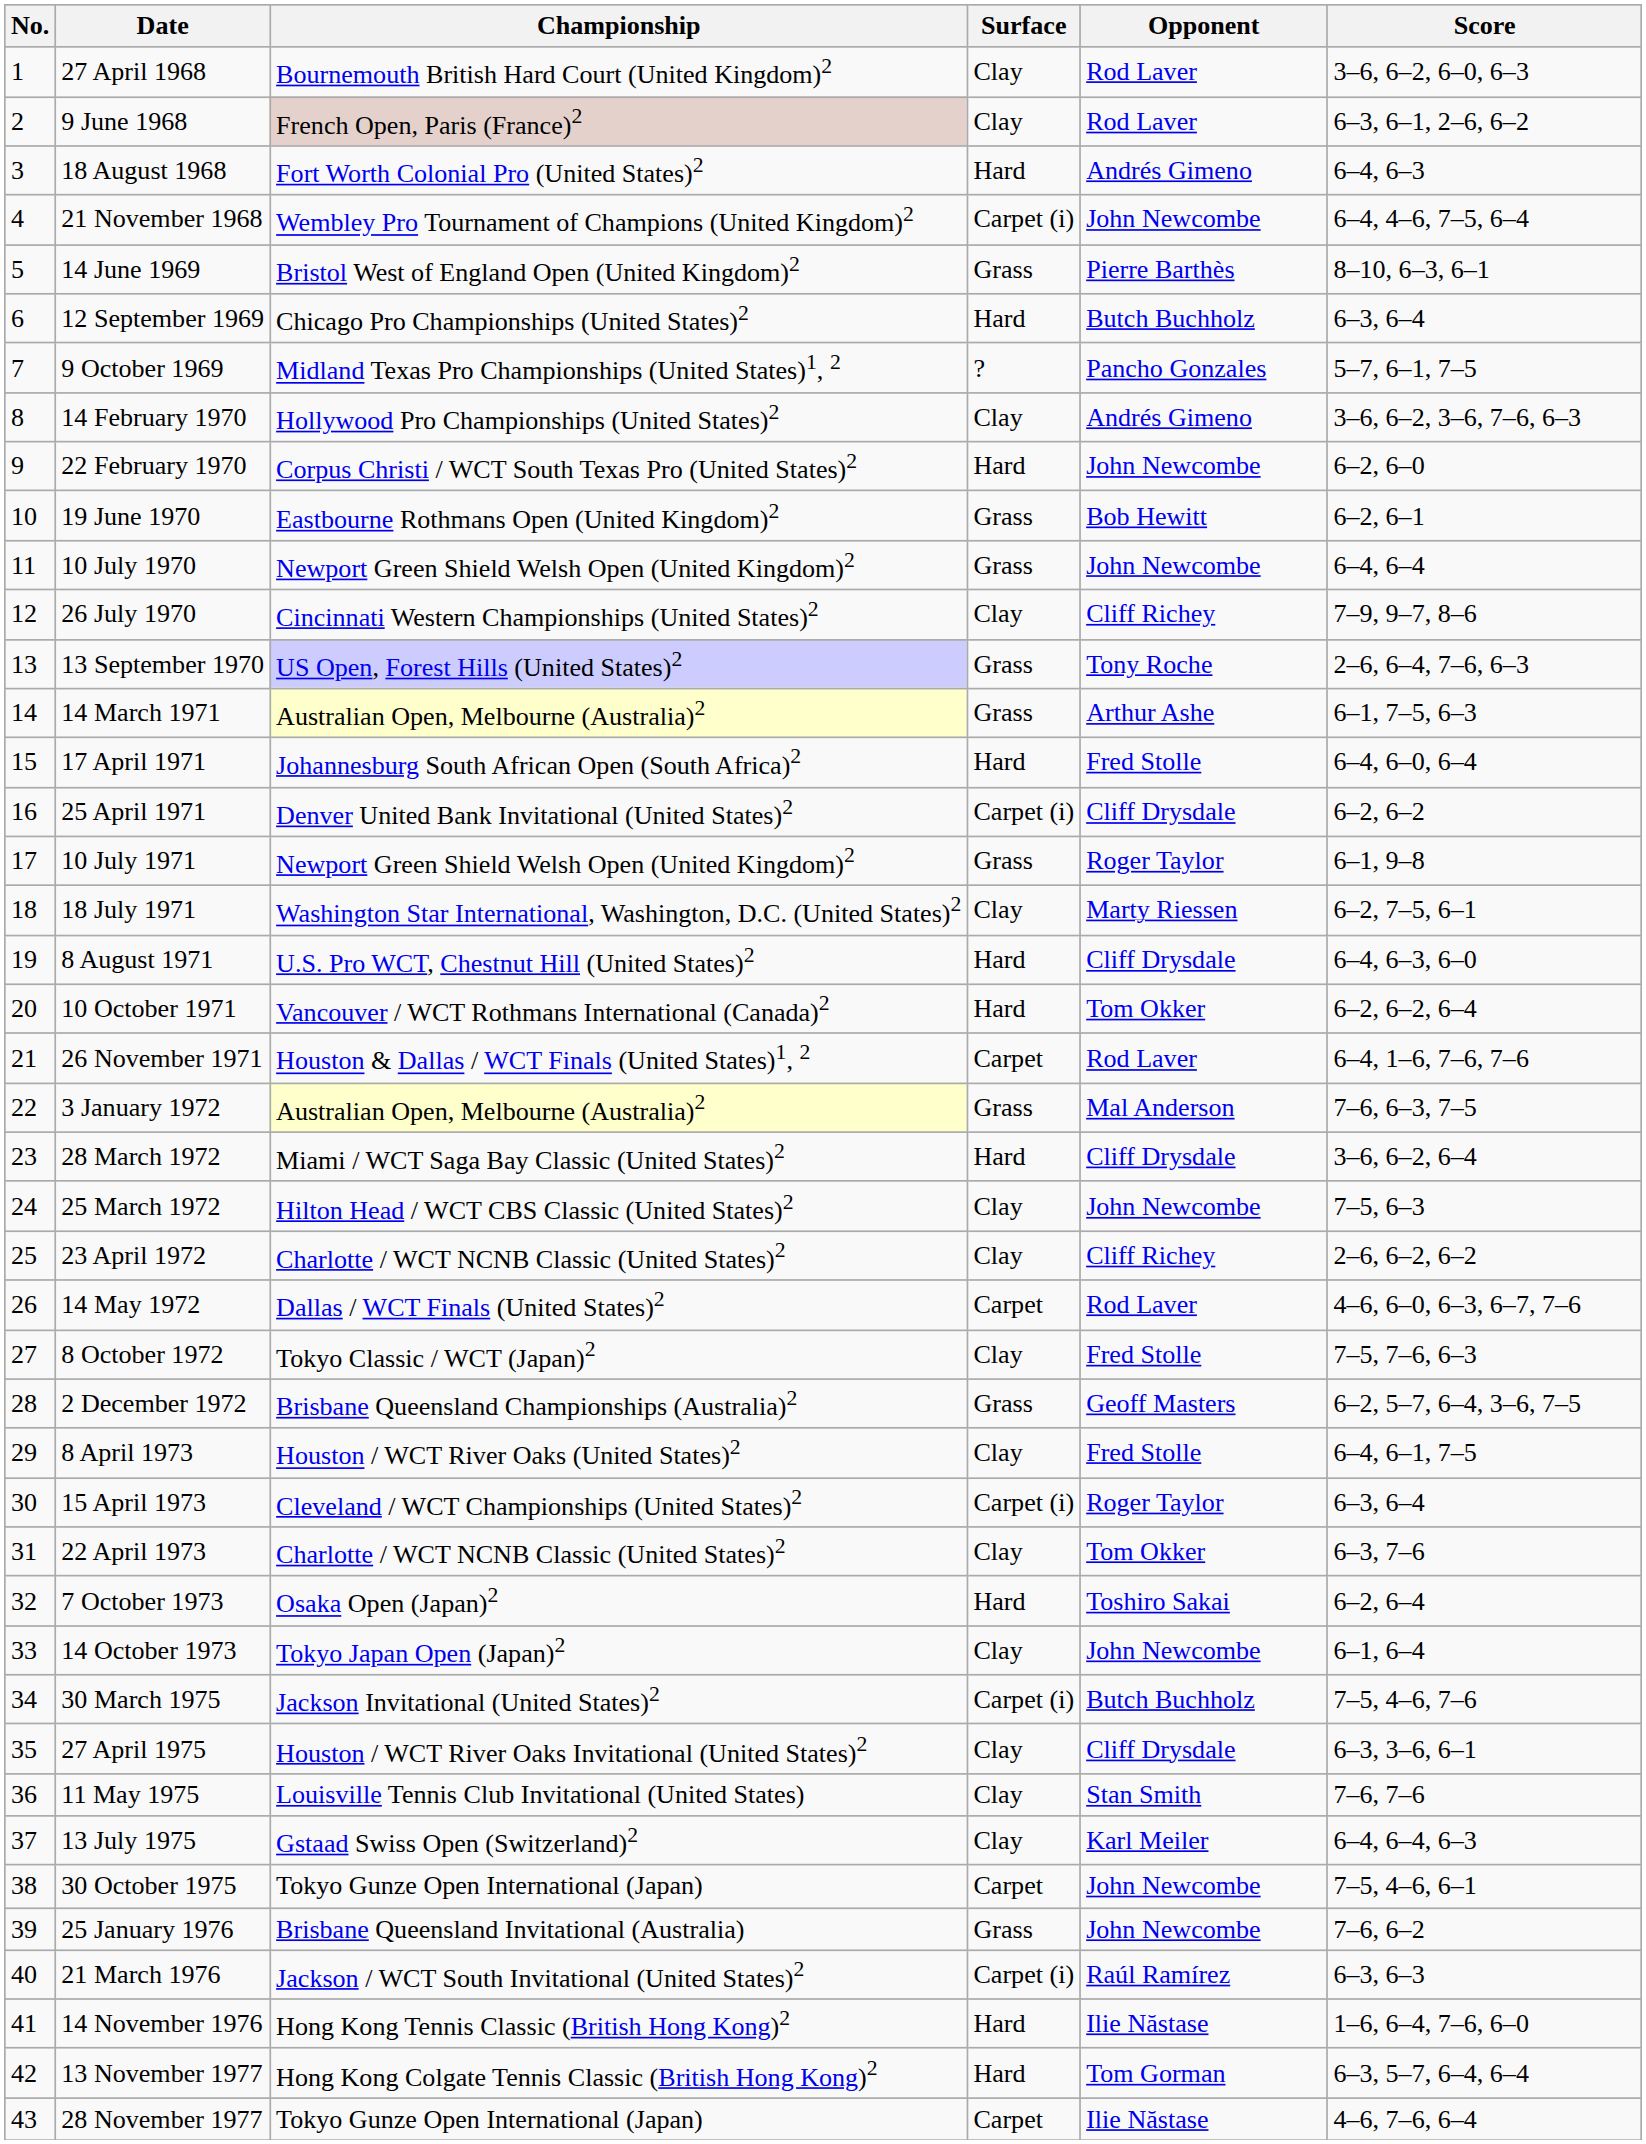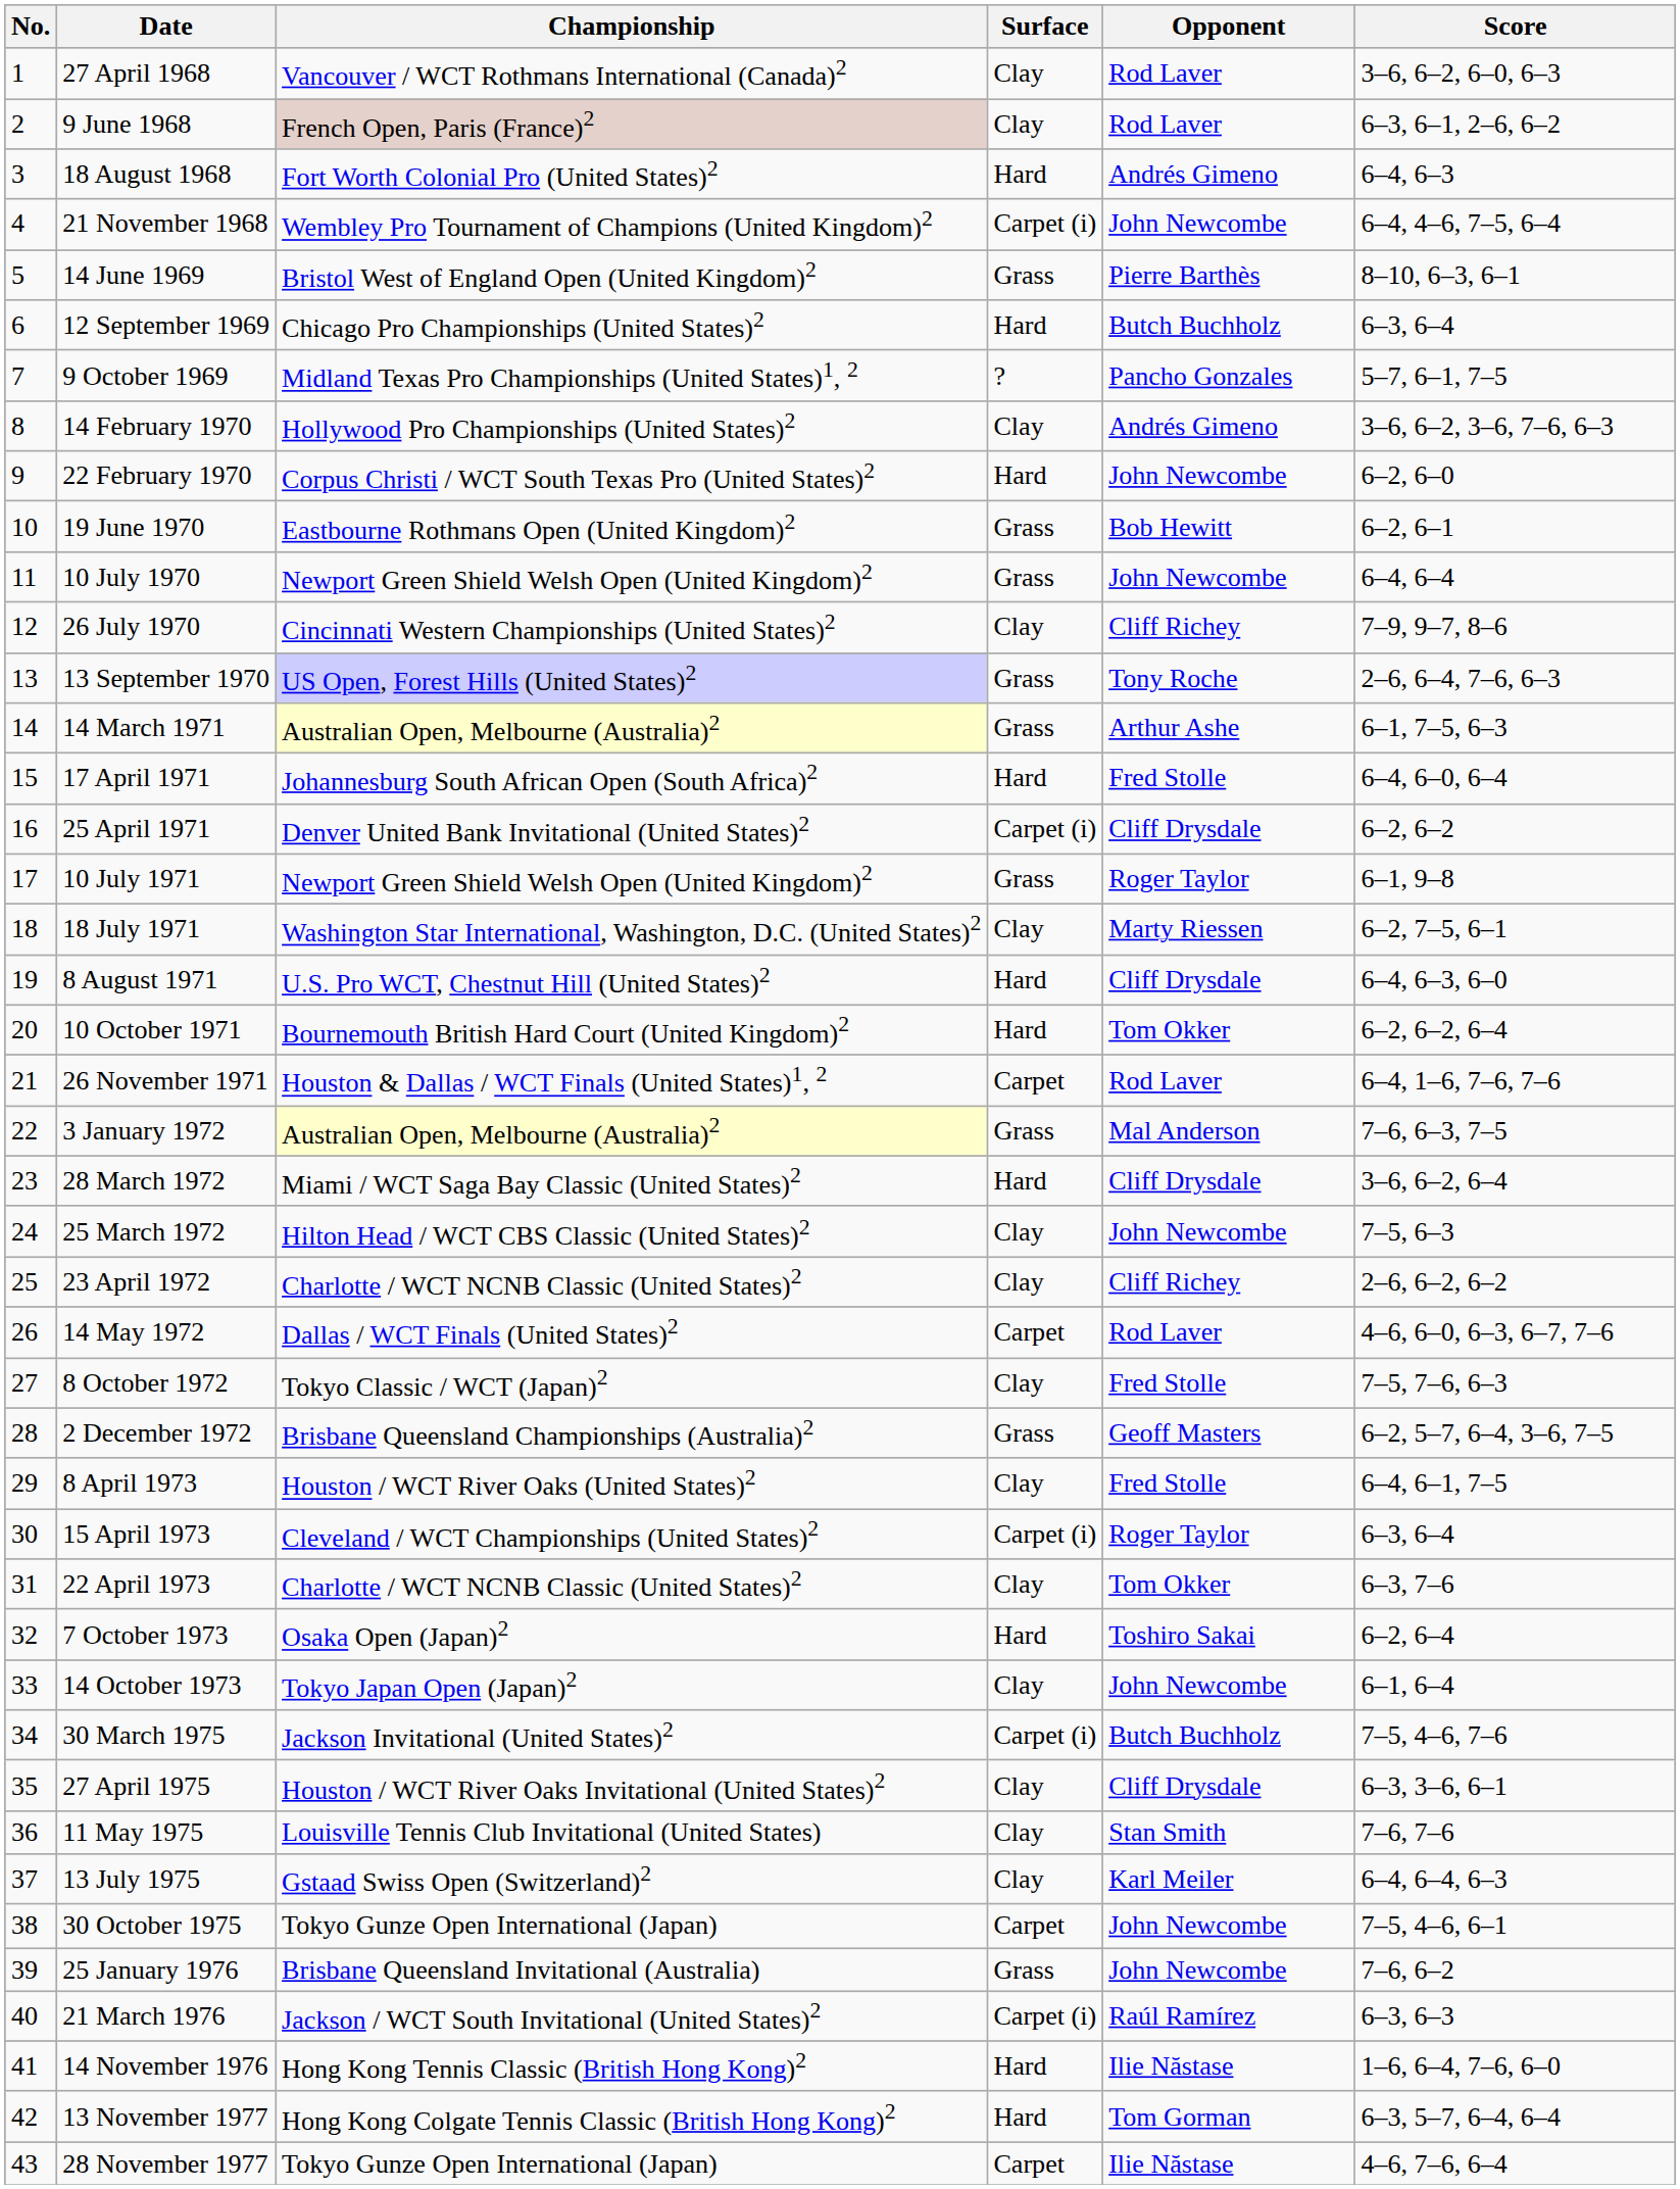 <table class="sortable wikitable" style="font-size:97%;">
 <tr>
 <th>No.</th>
 <th>Date</th>
 <th>Championship</th>
 <th>Surface</th>
 <th width=140>Opponent</th>
 <th style="width:180px" class="unsortable">Score</th>
 </tr>
 <tr>
 <td>1</td>
 <td>27 April 1968</td>
-<td><a href='#'>Bournemouth</a> British Hard Court (United Kingdom)<sup>2</sup></td>
+<td><a href='#'>Vancouver</a> / WCT Rothmans International (Canada)<sup>2</sup></td>
 <td>Clay</td>
 <td> <a href='#'>Rod Laver</a></td>
 <td>3–6, 6–2, 6–0, 6–3</td>
 </tr>
 <tr>
 <td>2</td>
 <td>9 June 1968</td>
 <td bgcolor="#e5d1cb">French Open, Paris (France)<sup>2</sup></td>
 <td>Clay</td>
 <td> <a href='#'>Rod Laver</a></td>
 <td>6–3, 6–1, 2–6, 6–2</td>
 </tr>
 <tr>
 <td>3</td>
 <td>18 August 1968</td>
 <td><a href='#'>Fort Worth Colonial Pro</a> (United States)<sup>2</sup></td>
 <td>Hard</td>
 <td> <a href='#'>Andrés Gimeno</a></td>
 <td>6–4, 6–3</td>
 </tr>
 <tr>
 <td>4</td>
 <td>21 November 1968</td>
 <td><a href='#'>Wembley Pro</a> Tournament of Champions (United Kingdom)<sup>2</sup></td>
 <td>Carpet (i)</td>
 <td> <a href='#'>John Newcombe</a></td>
 <td>6–4, 4–6, 7–5, 6–4</td>
 </tr>
 <tr>
 <td>5</td>
 <td>14 June 1969</td>
 <td><a href='#'>Bristol</a> West of England Open (United Kingdom)<sup>2</sup></td>
 <td>Grass</td>
 <td> <a href='#'>Pierre Barthès</a></td>
 <td>8–10, 6–3, 6–1</td>
 </tr>
 <tr>
 <td>6</td>
 <td>12 September 1969</td>
 <td>Chicago Pro Championships (United States)<sup>2</sup></td>
 <td>Hard</td>
 <td> <a href='#'>Butch Buchholz</a></td>
 <td>6–3, 6–4</td>
 </tr>
 <tr>
 <td>7</td>
 <td>9 October 1969</td>
 <td><a href='#'>Midland</a> Texas Pro Championships (United States)<sup>1</sup>, <sup>2</sup></td>
 <td>?</td>
 <td> <a href='#'>Pancho Gonzales</a></td>
 <td>5–7, 6–1, 7–5</td>
 </tr>
 <tr>
 <td>8</td>
 <td>14 February 1970</td>
 <td><a href='#'>Hollywood</a> Pro Championships (United States)<sup>2</sup></td>
 <td>Clay</td>
 <td> <a href='#'>Andrés Gimeno</a></td>
 <td>3–6, 6–2, 3–6, 7–6, 6–3</td>
 </tr>
 <tr>
 <td>9</td>
 <td>22 February 1970</td>
 <td><a href='#'>Corpus Christi</a> / WCT South Texas Pro (United States)<sup>2</sup></td>
 <td>Hard</td>
 <td> <a href='#'>John Newcombe</a></td>
 <td>6–2, 6–0</td>
 </tr>
 <tr>
 <td>10</td>
 <td>19 June 1970</td>
 <td><a href='#'>Eastbourne</a> Rothmans Open (United Kingdom)<sup>2</sup></td>
 <td>Grass</td>
 <td> <a href='#'>Bob Hewitt</a></td>
 <td>6–2, 6–1</td>
 </tr>
 <tr>
 <td>11</td>
 <td>10 July 1970</td>
 <td><a href='#'>Newport</a> Green Shield Welsh Open (United Kingdom)<sup>2</sup></td>
 <td>Grass</td>
 <td> <a href='#'>John Newcombe</a></td>
 <td>6–4, 6–4</td>
 </tr>
 <tr>
 <td>12</td>
 <td>26 July 1970</td>
 <td><a href='#'>Cincinnati</a> Western Championships (United States)<sup>2</sup></td>
 <td>Clay</td>
 <td> <a href='#'>Cliff Richey</a></td>
 <td>7–9, 9–7, 8–6</td>
 </tr>
 <tr>
 <td>13</td>
 <td>13 September 1970</td>
 <td bgcolor="#CCCCFF"><a href='#'>US Open</a>, <a href='#'>Forest Hills</a> (United States)<sup>2</sup></td>
 <td>Grass</td>
 <td> <a href='#'>Tony Roche</a></td>
 <td>2–6, 6–4, 7–6, 6–3</td>
 </tr>
 <tr>
 <td>14</td>
 <td>14 March 1971</td>
 <td bgcolor="#FFFFCC">Australian Open, Melbourne (Australia)<sup>2</sup></td>
 <td>Grass</td>
 <td> <a href='#'>Arthur Ashe</a></td>
 <td>6–1, 7–5, 6–3</td>
 </tr>
 <tr>
 <td>15</td>
 <td>17 April 1971</td>
 <td><a href='#'>Johannesburg</a> South African Open (South Africa)<sup>2</sup></td>
 <td>Hard</td>
 <td> <a href='#'>Fred Stolle</a></td>
 <td>6–4, 6–0, 6–4</td>
 </tr>
 <tr>
 <td>16</td>
 <td>25 April 1971</td>
 <td><a href='#'>Denver</a> United Bank Invitational (United States)<sup>2</sup></td>
 <td>Carpet (i)</td>
 <td> <a href='#'>Cliff Drysdale</a></td>
 <td>6–2, 6–2</td>
 </tr>
 <tr>
 <td>17</td>
 <td>10 July 1971</td>
 <td><a href='#'>Newport</a> Green Shield Welsh Open (United Kingdom)<sup>2</sup></td>
 <td>Grass</td>
 <td> <a href='#'>Roger Taylor</a></td>
 <td>6–1, 9–8</td>
 </tr>
 <tr>
 <td>18</td>
 <td>18 July 1971</td>
 <td><a href='#'>Washington Star International</a>, Washington, D.C. (United States)<sup>2</sup></td>
 <td>Clay</td>
 <td> <a href='#'>Marty Riessen</a></td>
 <td>6–2, 7–5, 6–1</td>
 </tr>
 <tr>
 <td>19</td>
 <td>8 August 1971</td>
 <td><a href='#'>U.S. Pro WCT</a>, <a href='#'>Chestnut Hill</a> (United States)<sup>2</sup></td>
 <td>Hard</td>
 <td> <a href='#'>Cliff Drysdale</a></td>
 <td>6–4, 6–3, 6–0</td>
 </tr>
 <tr>
 <td>20</td>
 <td>10 October 1971</td>
-<td><a href='#'>Vancouver</a> / WCT Rothmans International (Canada)<sup>2</sup></td>
+<td><a href='#'>Bournemouth</a> British Hard Court (United Kingdom)<sup>2</sup></td>
 <td>Hard</td>
 <td> <a href='#'>Tom Okker</a></td>
 <td>6–2, 6–2, 6–4</td>
 </tr>
 <tr>
 <td>21</td>
 <td>26 November 1971</td>
 <td><a href='#'>Houston</a> & <a href='#'>Dallas</a> / <a href='#'>WCT Finals</a> (United States)<sup>1</sup>, <sup>2</sup></td>
 <td>Carpet</td>
 <td> <a href='#'>Rod Laver</a></td>
 <td>6–4, 1–6, 7–6, 7–6</td>
 </tr>
 <tr>
 <td>22</td>
 <td>3 January 1972</td>
 <td bgcolor="#FFFFCC">Australian Open, Melbourne (Australia)<sup>2</sup></td>
 <td>Grass</td>
 <td> <a href='#'>Mal Anderson</a></td>
 <td>7–6, 6–3, 7–5</td>
 </tr>
 <tr>
 <td>23</td>
 <td>28 March 1972</td>
 <td>Miami / WCT Saga Bay Classic (United States)<sup>2</sup></td>
 <td>Hard</td>
 <td> <a href='#'>Cliff Drysdale</a></td>
 <td>3–6, 6–2, 6–4</td>
 </tr>
 <tr>
 <td>24</td>
 <td>25 March 1972</td>
 <td><a href='#'>Hilton Head</a> / WCT CBS Classic (United States)<sup>2</sup></td>
 <td>Clay</td>
 <td> <a href='#'>John Newcombe</a></td>
 <td>7–5, 6–3</td>
 </tr>
 <tr>
 <td>25</td>
 <td>23 April 1972</td>
 <td><a href='#'>Charlotte</a> / WCT NCNB Classic (United States)<sup>2</sup></td>
 <td>Clay</td>
 <td> <a href='#'>Cliff Richey</a></td>
 <td>2–6, 6–2, 6–2</td>
 </tr>
 <tr>
 <td>26</td>
 <td>14 May 1972</td>
 <td><a href='#'>Dallas</a> / <a href='#'>WCT Finals</a> (United States)<sup>2</sup></td>
 <td>Carpet</td>
 <td> <a href='#'>Rod Laver</a></td>
 <td>4–6, 6–0, 6–3, 6–7, 7–6</td>
 </tr>
 <tr>
 <td>27</td>
 <td>8 October 1972</td>
 <td>Tokyo Classic / WCT (Japan)<sup>2</sup></td>
 <td>Clay</td>
 <td> <a href='#'>Fred Stolle</a></td>
 <td>7–5, 7–6, 6–3</td>
 </tr>
 <tr>
 <td>28</td>
 <td>2 December 1972</td>
 <td><a href='#'>Brisbane</a> Queensland Championships (Australia)<sup>2</sup></td>
 <td>Grass</td>
 <td> <a href='#'>Geoff Masters</a></td>
 <td>6–2, 5–7, 6–4, 3–6, 7–5</td>
 </tr>
 <tr>
 <td>29</td>
 <td>8 April 1973</td>
 <td><a href='#'>Houston</a> / WCT River Oaks (United States)<sup>2</sup></td>
 <td>Clay</td>
 <td> <a href='#'>Fred Stolle</a></td>
 <td>6–4, 6–1, 7–5</td>
 </tr>
 <tr>
 <td>30</td>
 <td>15 April 1973</td>
 <td><a href='#'>Cleveland</a> / WCT Championships (United States)<sup>2</sup></td>
 <td>Carpet (i)</td>
 <td> <a href='#'>Roger Taylor</a></td>
 <td>6–3, 6–4</td>
 </tr>
 <tr>
 <td>31</td>
 <td>22 April 1973</td>
 <td><a href='#'>Charlotte</a> / WCT NCNB Classic (United States)<sup>2</sup></td>
 <td>Clay</td>
 <td> <a href='#'>Tom Okker</a></td>
 <td>6–3, 7–6</td>
 </tr>
 <tr>
 <td>32</td>
 <td>7 October 1973</td>
 <td><a href='#'>Osaka</a> Open (Japan)<sup>2</sup></td>
 <td>Hard</td>
 <td> <a href='#'>Toshiro Sakai</a></td>
 <td>6–2, 6–4</td>
 </tr>
 <tr>
 <td>33</td>
 <td>14 October 1973</td>
 <td><a href='#'>Tokyo Japan Open</a> (Japan)<sup>2</sup></td>
 <td>Clay</td>
 <td> <a href='#'>John Newcombe</a></td>
 <td>6–1, 6–4</td>
 </tr>
 <tr>
 <td>34</td>
 <td>30 March 1975</td>
 <td><a href='#'>Jackson</a> Invitational (United States)<sup>2</sup></td>
 <td>Carpet (i)</td>
 <td> <a href='#'>Butch Buchholz</a></td>
 <td>7–5, 4–6, 7–6</td>
 </tr>
 <tr>
 <td>35</td>
 <td>27 April 1975</td>
 <td><a href='#'>Houston</a> / WCT River Oaks Invitational (United States)<sup>2</sup></td>
 <td>Clay</td>
 <td> <a href='#'>Cliff Drysdale</a></td>
 <td>6–3, 3–6, 6–1</td>
 </tr>
 <tr>
 <td>36</td>
 <td>11 May 1975</td>
 <td><a href='#'>Louisville</a> Tennis Club Invitational (United States)</td>
 <td>Clay</td>
 <td> <a href='#'>Stan Smith</a></td>
 <td>7–6, 7–6</td>
 </tr>
 <tr>
 <td>37</td>
 <td>13 July 1975</td>
 <td><a href='#'>Gstaad</a> Swiss Open (Switzerland)<sup>2</sup></td>
 <td>Clay</td>
 <td> <a href='#'>Karl Meiler</a></td>
 <td>6–4, 6–4, 6–3</td>
 </tr>
 <tr>
 <td>38</td>
 <td>30 October 1975</td>
 <td>Tokyo Gunze Open International (Japan)</td>
 <td>Carpet</td>
 <td> <a href='#'>John Newcombe</a></td>
 <td>7–5, 4–6, 6–1</td>
 </tr>
 <tr>
 <td>39</td>
 <td>25 January 1976</td>
 <td><a href='#'>Brisbane</a> Queensland Invitational (Australia)</td>
 <td>Grass</td>
 <td> <a href='#'>John Newcombe</a></td>
 <td>7–6, 6–2</td>
 </tr>
 <tr>
 <td>40</td>
 <td>21 March 1976</td>
 <td><a href='#'>Jackson</a> / WCT South Invitational (United States)<sup>2</sup></td>
 <td>Carpet (i)</td>
 <td> <a href='#'>Raúl Ramírez</a></td>
 <td>6–3, 6–3</td>
 </tr>
 <tr>
 <td>41</td>
 <td>14 November 1976</td>
 <td>Hong Kong Tennis Classic (<a href='#'>British Hong Kong</a>)<sup>2</sup></td>
 <td>Hard</td>
 <td> <a href='#'>Ilie Năstase</a></td>
 <td>1–6, 6–4, 7–6, 6–0</td>
 </tr>
 <tr>
 <td>42</td>
 <td>13 November 1977</td>
 <td>Hong Kong Colgate Tennis Classic (<a href='#'>British Hong Kong</a>)<sup>2</sup></td>
 <td>Hard</td>
 <td> <a href='#'>Tom Gorman</a></td>
 <td>6–3, 5–7, 6–4, 6–4</td>
 </tr>
 <tr>
 <td>43</td>
 <td>28 November 1977</td>
 <td>Tokyo Gunze Open International (Japan)</td>
 <td>Carpet</td>
 <td> <a href='#'>Ilie Năstase</a></td>
 <td>4–6, 7–6, 6–4</td>
 </tr>
 </table>
